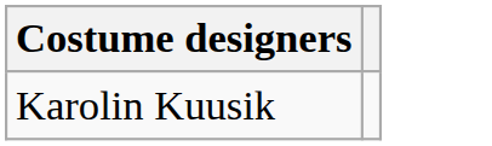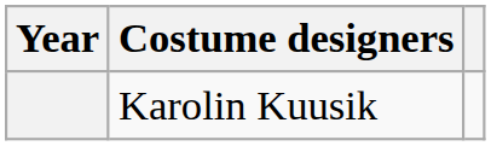 <table class="wikitable plainrowheaders">
 <tr>
+<th>Year</th>
 <th>Costume designers</th>
 <th></th>
 </tr>
 <tr>
+<th scope="row"></th>
 <td>Karolin Kuusik</td>
 <td></td>
 </tr>
 </table>
